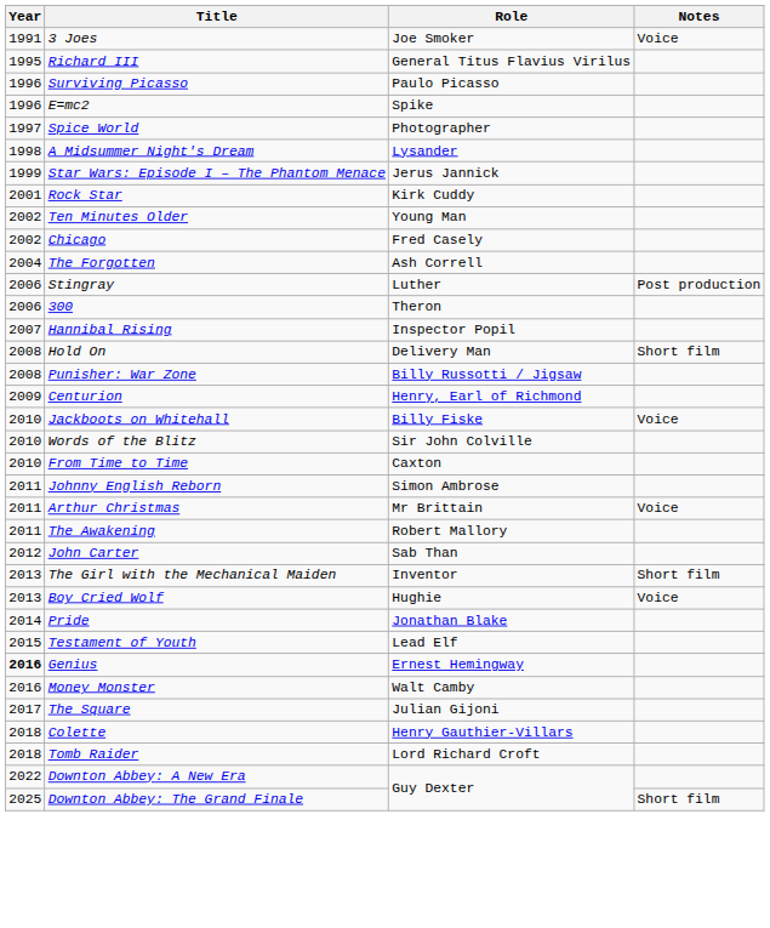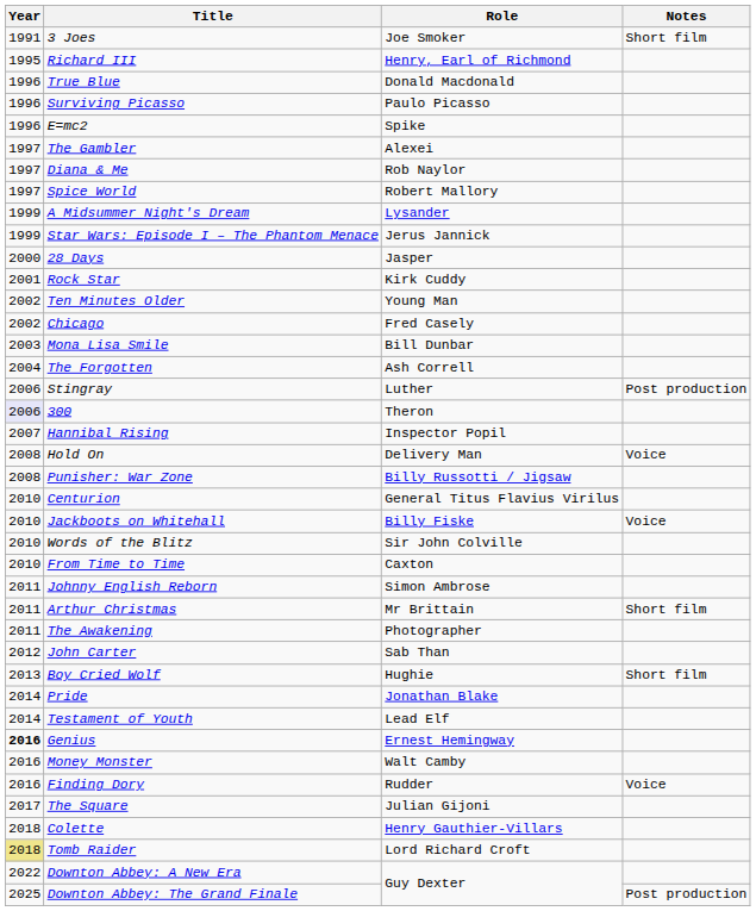 <table class="wikitable sortable">
 <tr>
 <th>Year</th>
 <th>Title</th>
 <th>Role</th>
 <th>Notes</th>
 </tr>
 <tr>
 <td>1991</td>
 <td><em>3 Joes</em></td>
 <td>Joe Smoker</td>
-<td>Voice</td>
+<td>Short film</td>
 </tr>
 <tr>
 <td>1995</td>
 <td><em><a href='#'>Richard III</a></em></td>
-<td>General Titus Flavius Virilus</td>
+<td><a href='#'>Henry, Earl of Richmond</a></td>
+<td></td>
+</tr>
+<tr>
+<td>1996</td>
+<td><em><a href='#'>True Blue</a></em></td>
+<td>Donald Macdonald</td>
 <td></td>
 </tr>
 <tr>
 <td>1996</td>
 <td><em><a href='#'>Surviving Picasso</a></em></td>
 <td>Paulo Picasso</td>
 <td></td>
 </tr>
 <tr>
 <td>1996</td>
 <td><em>E=mc2</em></td>
 <td>Spike</td>
 <td></td>
 </tr>
 <tr>
 <td>1997</td>
-<td><em><a href='#'>Spice World</a></em></td>
-<td>Photographer</td>
+<td><em><a href='#'>The Gambler</a></em></td>
+<td>Alexei</td>
 <td></td>
 </tr>
 <tr>
-<td>1998</td>
+<td>1997</td>
+<td><em><a href='#'>Diana & Me</a></em></td>
+<td>Rob Naylor</td>
+<td></td>
+</tr>
+<tr>
+<td>1997</td>
+<td><em><a href='#'>Spice World</a></em></td>
+<td>Robert Mallory</td>
+<td></td>
+</tr>
+<tr>
+<td>1999</td>
 <td><em><a href='#'>A Midsummer Night's Dream</a></em></td>
 <td><a href='#'>Lysander</a></td>
 <td></td>
 </tr>
 <tr>
 <td>1999</td>
 <td><em><a href='#'>Star Wars: Episode I – The Phantom Menace</a></em></td>
 <td>Jerus Jannick</td>
+<td></td>
+</tr>
+<tr>
+<td>2000</td>
+<td><em><a href='#'>28 Days</a></em></td>
+<td>Jasper</td>
 <td></td>
 </tr>
 <tr>
 <td>2001</td>
 <td><em><a href='#'>Rock Star</a></em></td>
 <td>Kirk Cuddy</td>
 <td></td>
 </tr>
 <tr>
 <td>2002</td>
 <td><em><a href='#'>Ten Minutes Older</a></em></td>
 <td>Young Man</td>
 <td></td>
 </tr>
 <tr>
 <td>2002</td>
 <td><em><a href='#'>Chicago</a></em></td>
 <td>Fred Casely</td>
 <td></td>
 </tr>
 <tr>
+<td>2003</td>
+<td><em><a href='#'>Mona Lisa Smile</a></em></td>
+<td>Bill Dunbar</td>
+<td></td>
+</tr>
+<tr>
 <td>2004</td>
 <td><em><a href='#'>The Forgotten</a></em></td>
 <td>Ash Correll</td>
 <td></td>
 </tr>
 <tr>
 <td>2006</td>
 <td><em>Stingray</em></td>
 <td>Luther</td>
 <td>Post production</td>
 </tr>
 <tr>
-<td>2006</td>
+<td style="background: lavender;">2006</td>
 <td><em><a href='#'>300</a></em></td>
 <td>Theron</td>
 <td></td>
 </tr>
 <tr>
 <td>2007</td>
 <td><em><a href='#'>Hannibal Rising</a></em></td>
 <td>Inspector Popil</td>
 <td></td>
 </tr>
 <tr>
 <td>2008</td>
 <td><em>Hold On</em></td>
 <td>Delivery Man</td>
-<td>Short film</td>
+<td>Voice</td>
 </tr>
 <tr>
 <td>2008</td>
 <td><em><a href='#'>Punisher: War Zone</a></em></td>
 <td><a href='#'>Billy Russotti / Jigsaw</a></td>
 <td></td>
 </tr>
 <tr>
-<td>2009</td>
+<td>2010</td>
 <td><em><a href='#'>Centurion</a></em></td>
-<td><a href='#'>Henry, Earl of Richmond</a></td>
+<td>General Titus Flavius Virilus</td>
 <td></td>
 </tr>
 <tr>
 <td>2010</td>
 <td><em><a href='#'>Jackboots on Whitehall</a></em></td>
 <td><a href='#'>Billy Fiske</a></td>
 <td>Voice</td>
 </tr>
 <tr>
 <td>2010</td>
 <td><em>Words of the Blitz</em></td>
 <td>Sir John Colville</td>
 <td></td>
 </tr>
 <tr>
 <td>2010</td>
 <td><em><a href='#'>From Time to Time</a></em></td>
 <td>Caxton</td>
 <td></td>
 </tr>
 <tr>
 <td>2011</td>
 <td><em><a href='#'>Johnny English Reborn</a></em></td>
 <td>Simon Ambrose</td>
 <td></td>
 </tr>
 <tr>
 <td>2011</td>
 <td><em><a href='#'>Arthur Christmas</a></em></td>
 <td>Mr Brittain</td>
-<td>Voice</td>
+<td>Short film</td>
 </tr>
 <tr>
 <td>2011</td>
 <td><em><a href='#'>The Awakening</a></em></td>
-<td>Robert Mallory</td>
+<td>Photographer</td>
 <td></td>
 </tr>
 <tr>
 <td>2012</td>
 <td><em><a href='#'>John Carter</a></em></td>
 <td>Sab Than</td>
 <td></td>
 </tr>
 <tr>
 <td>2013</td>
-<td><em>The Girl with the Mechanical Maiden</em></td>
-<td>Inventor</td>
-<td>Short film</td>
-</tr>
-<tr>
-<td>2013</td>
 <td><em><a href='#'>Boy Cried Wolf</a></em></td>
 <td>Hughie</td>
-<td>Voice</td>
+<td>Short film</td>
 </tr>
 <tr>
 <td>2014</td>
 <td><em><a href='#'>Pride</a></em></td>
 <td><a href='#'>Jonathan Blake</a></td>
 <td></td>
 </tr>
 <tr>
-<td>2015</td>
+<td>2014</td>
 <td><em><a href='#'>Testament of Youth</a></em></td>
 <td>Lead Elf</td>
 <td></td>
 </tr>
 <tr>
 <td><strong>2016</strong></td>
 <td><em><a href='#'>Genius</a></em></td>
 <td><a href='#'>Ernest Hemingway</a></td>
 <td></td>
 </tr>
 <tr>
 <td>2016</td>
 <td><em><a href='#'>Money Monster</a></em></td>
 <td>Walt Camby</td>
 <td></td>
 </tr>
 <tr>
+<td>2016</td>
+<td><em><a href='#'>Finding Dory</a></em></td>
+<td>Rudder</td>
+<td>Voice</td>
+</tr>
+<tr>
 <td>2017</td>
 <td><em><a href='#'>The Square</a></em></td>
 <td>Julian Gijoni</td>
 <td></td>
 </tr>
 <tr>
 <td>2018</td>
 <td><em><a href='#'>Colette</a></em></td>
 <td><a href='#'>Henry Gauthier-Villars</a></td>
 <td></td>
 </tr>
 <tr>
-<td>2018</td>
+<td style="background: khaki;">2018</td>
 <td><em><a href='#'>Tomb Raider</a></em></td>
 <td>Lord Richard Croft</td>
 <td></td>
 </tr>
 <tr>
 <td>2022</td>
 <td><em><a href='#'>Downton Abbey: A New Era</a></em></td>
 <td rowspan="2">Guy Dexter</td>
 <td></td>
 </tr>
 <tr>
 <td>2025</td>
 <td><em><a href='#'>Downton Abbey: The Grand Finale</a></em></td>
-<td>Short film</td>
+<td>Post production</td>
 </tr>
 </table>
